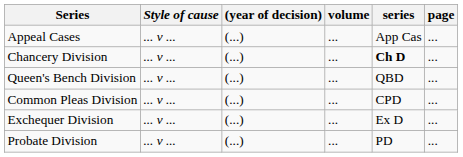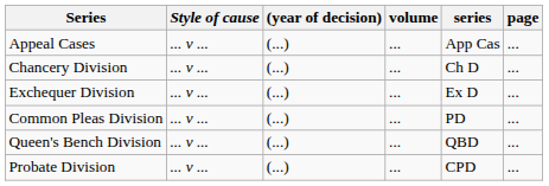 <table class="wikitable">
 <tr>
 <th>Series</th>
 <th><em>Style of cause</em></th>
 <th>(year of decision)</th>
 <th>volume</th>
 <th>series</th>
 <th>page</th>
 </tr>
 <tr valign="top">
 <td>Appeal Cases</td>
 <td><em>... v ...</em></td>
 <td>(...)</td>
 <td>...</td>
 <td>App Cas</td>
 <td>...</td>
 </tr>
 <tr>
 <td>Chancery Division</td>
 <td><em>... v ...</em></td>
 <td>(...)</td>
 <td>...</td>
-<td><strong>Ch D</strong></td>
+<td>Ch D</td>
+<td>...</td>
+</tr>
+<tr>
+<td>Exchequer Division</td>
+<td><em>... v ...</em></td>
+<td>(...)</td>
+<td>...</td>
+<td>Ex D</td>
+<td>...</td>
+</tr>
+<tr>
+<td>Common Pleas Division</td>
+<td><em>... v ...</em></td>
+<td>(...)</td>
+<td>...</td>
+<td>PD</td>
 <td>...</td>
 </tr>
 <tr>
 <td>Queen's Bench Division</td>
 <td><em>... v ...</em></td>
 <td>(...)</td>
 <td>...</td>
 <td>QBD</td>
 <td>...</td>
 </tr>
 <tr>
-<td>Common Pleas Division</td>
+<td>Probate Division</td>
 <td><em>... v ...</em></td>
 <td>(...)</td>
 <td>...</td>
 <td>CPD</td>
 <td>...</td>
 </tr>
-<tr>
-<td>Exchequer Division</td>
-<td><em>... v ...</em></td>
-<td>(...)</td>
-<td>...</td>
-<td>Ex D</td>
-<td>...</td>
-</tr>
-<tr>
-<td>Probate Division</td>
-<td><em>... v ...</em></td>
-<td>(...)</td>
-<td>...</td>
-<td>PD</td>
-<td>...</td>
-</tr>
 </table>
